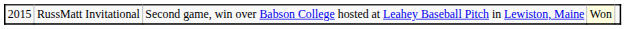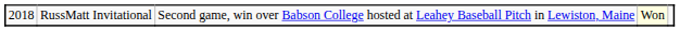 <table class="wikitable" style="margin:0.5em 1em 0.5em 0; border:2px #000000 solid; border-collapse:collapse;" style="text-align:center">
 <tr>
 </tr>
 <tr>
-<td>2015</td>
+<td>2018</td>
 <td>RussMatt Invitational</td>
 <td>Second game, win over <a href='#'>Babson College</a> hosted at <a href='#'>Leahey Baseball Pitch</a> in <a href='#'>Lewiston, Maine</a></td>
 <td style="background: lightyellow;">Won</td>
 <td></td>
 </tr>
 </table>
